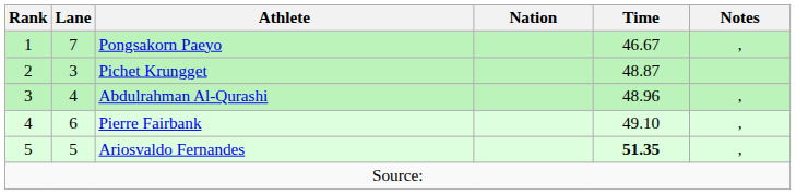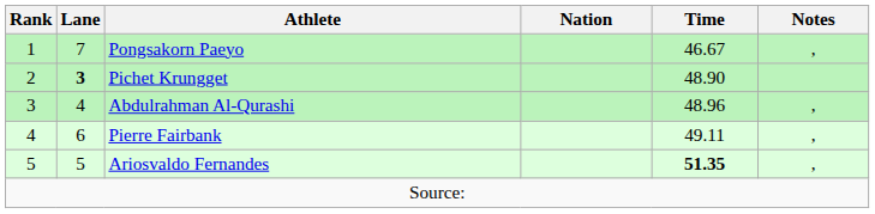 <table class="wikitable sortable" style="text-align:center;width: 60%;">
 <tr>
 <th scope="col" style="width: 10px;">Rank</th>
 <th scope="col" style="width: 10px;">Lane</th>
 <th scope="col">Athlete</th>
 <th scope="col">Nation</th>
 <th scope="col">Time</th>
 <th scope="col">Notes</th>
 </tr>
 <tr bgcolor=bbf3bb>
 <td>1</td>
 <td>7</td>
 <td align=left><a href='#'>Pongsakorn Paeyo</a></td>
 <td align=left></td>
 <td>46.67</td>
 <td>, </td>
 </tr>
 <tr bgcolor=bbf3bb>
 <td>2</td>
-<td>3</td>
+<td><strong>3</strong></td>
 <td align=left><a href='#'>Pichet Krungget</a></td>
 <td align=left></td>
-<td>48.87</td>
+<td>48.90</td>
 <td></td>
 </tr>
 <tr bgcolor=bbf3bb>
 <td>3</td>
 <td>4</td>
 <td align=left><a href='#'>Abdulrahman Al-Qurashi</a></td>
 <td align=left></td>
 <td>48.96</td>
 <td>, </td>
 </tr>
 <tr bgcolor=ddffdd>
 <td>4</td>
 <td>6</td>
 <td align=left><a href='#'>Pierre Fairbank</a></td>
 <td align=left></td>
-<td>49.10</td>
+<td>49.11</td>
 <td>, </td>
 </tr>
 <tr bgcolor=ddffdd>
 <td>5</td>
 <td>5</td>
 <td align=left><a href='#'>Ariosvaldo Fernandes</a></td>
 <td align=left></td>
 <td><strong>51.35</strong></td>
 <td>, </td>
 </tr>
 <tr class="sortbottom">
 <td colspan="6">Source:</td>
 </tr>
 </table>
